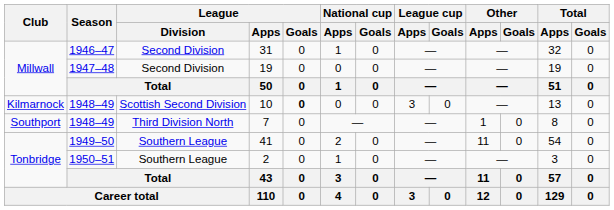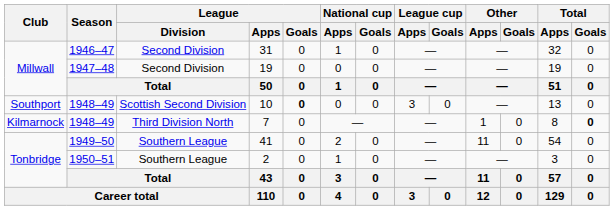 <table class="wikitable" style="text-align: center;">
 <tr>
 <th rowspan="2">Club</th>
 <th rowspan="2">Season</th>
 <th colspan="3">League</th>
 <th colspan="2">National cup</th>
 <th colspan="2">League cup</th>
 <th colspan="2">Other</th>
 <th colspan="2">Total</th>
 </tr>
 <tr>
 <th>Division</th>
 <th>Apps</th>
 <th>Goals</th>
 <th>Apps</th>
 <th>Goals</th>
 <th>Apps</th>
 <th>Goals</th>
 <th>Apps</th>
 <th>Goals</th>
 <th>Apps</th>
 <th>Goals</th>
 </tr>
 <tr>
 <td rowspan="3"><a href='#'>Millwall</a></td>
 <td><a href='#'>1946–47</a></td>
 <td><a href='#'>Second Division</a></td>
 <td>31</td>
 <td>0</td>
 <td>1</td>
 <td>0</td>
 <td colspan="2">—</td>
 <td colspan="2">—</td>
 <td>32</td>
 <td>0</td>
 </tr>
 <tr>
 <td><a href='#'>1947–48</a></td>
 <td>Second Division</td>
 <td>19</td>
 <td>0</td>
 <td>0</td>
 <td>0</td>
 <td colspan="2">—</td>
 <td colspan="2">—</td>
 <td>19</td>
 <td>0</td>
 </tr>
 <tr>
 <th colspan="2">Total</th>
 <th>50</th>
 <th>0</th>
 <th>1</th>
 <th>0</th>
 <th colspan="2">—</th>
 <th colspan="2">—</th>
 <th>51</th>
 <th>0</th>
 </tr>
 <tr>
-<td><a href='#'>Kilmarnock</a></td>
+<td><a href='#'>Southport</a></td>
 <td><a href='#'>1948–49</a></td>
 <td><a href='#'>Scottish Second Division</a></td>
 <td>10</td>
 <td><strong>0</strong></td>
 <td>0</td>
 <td>0</td>
 <td>3</td>
 <td>0</td>
 <td colspan="2">—</td>
 <td>13</td>
 <td>0</td>
 </tr>
 <tr>
-<td><a href='#'>Southport</a></td>
+<td><a href='#'>Kilmarnock</a></td>
 <td><a href='#'>1948–49</a></td>
 <td><a href='#'>Third Division North</a></td>
 <td>7</td>
 <td>0</td>
 <td colspan="2">—</td>
 <td colspan="2">—</td>
 <td>1</td>
 <td>0</td>
 <td>8</td>
-<td>0</td>
+<td><strong>0</strong></td>
 </tr>
 <tr>
 <td rowspan="3"><a href='#'>Tonbridge</a></td>
 <td><a href='#'>1949–50</a></td>
 <td><a href='#'>Southern League</a></td>
 <td>41</td>
 <td>0</td>
 <td>2</td>
 <td>0</td>
 <td colspan="2">—</td>
 <td>11</td>
 <td>0</td>
 <td>54</td>
 <td>0</td>
 </tr>
 <tr>
 <td><a href='#'>1950–51</a></td>
 <td>Southern League</td>
 <td>2</td>
 <td>0</td>
 <td>1</td>
 <td>0</td>
 <td colspan="2">—</td>
 <td colspan="2">—</td>
 <td>3</td>
 <td>0</td>
 </tr>
 <tr>
 <th colspan="2">Total</th>
 <th>43</th>
 <th>0</th>
 <th>3</th>
 <th>0</th>
 <th colspan="2">—</th>
 <th>11</th>
 <th>0</th>
 <th>57</th>
 <th>0</th>
 </tr>
 <tr>
 <th colspan="3">Career total</th>
 <th>110</th>
 <th>0</th>
 <th>4</th>
 <th>0</th>
 <th>3</th>
 <th>0</th>
 <th>12</th>
 <th>0</th>
 <th>129</th>
 <th>0</th>
 </tr>
 </table>
